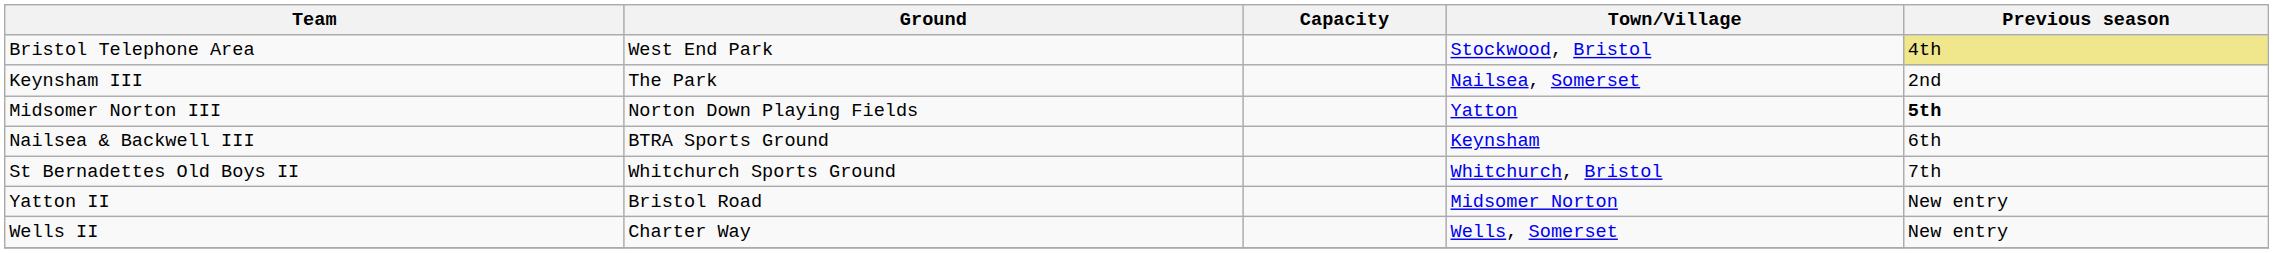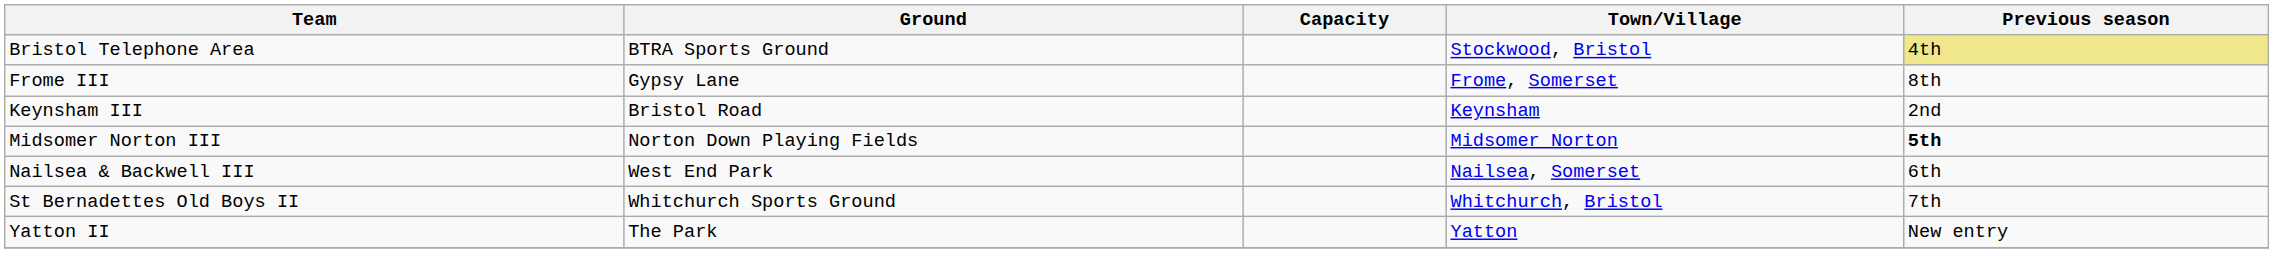 <table class="wikitable sortable" width=100%>
 <tr>
 <th>Team</th>
 <th>Ground</th>
 <th>Capacity</th>
 <th>Town/Village</th>
 <th>Previous season</th>
 </tr>
 <tr>
 <td>Bristol Telephone Area</td>
-<td>West End Park</td>
+<td>BTRA Sports Ground</td>
 <td></td>
 <td><a href='#'>Stockwood</a>, <a href='#'>Bristol</a></td>
 <td style="background: khaki;">4th</td>
 </tr>
 <tr>
+<td>Frome III</td>
+<td>Gypsy Lane</td>
+<td></td>
+<td><a href='#'>Frome</a>, <a href='#'>Somerset</a></td>
+<td>8th</td>
+</tr>
+<tr>
 <td>Keynsham III</td>
-<td>The Park</td>
+<td>Bristol Road</td>
 <td></td>
-<td><a href='#'>Nailsea</a>, <a href='#'>Somerset</a></td>
+<td><a href='#'>Keynsham</a></td>
 <td>2nd</td>
 </tr>
 <tr>
 <td>Midsomer Norton III</td>
 <td>Norton Down Playing Fields</td>
 <td></td>
-<td><a href='#'>Yatton</a></td>
+<td><a href='#'>Midsomer Norton</a></td>
 <td><strong>5th</strong></td>
 </tr>
 <tr>
 <td>Nailsea & Backwell III</td>
-<td>BTRA Sports Ground</td>
+<td>West End Park</td>
 <td></td>
-<td><a href='#'>Keynsham</a></td>
+<td><a href='#'>Nailsea</a>, <a href='#'>Somerset</a></td>
 <td>6th</td>
 </tr>
 <tr>
 <td>St Bernadettes Old Boys II</td>
 <td>Whitchurch Sports Ground</td>
 <td></td>
 <td><a href='#'>Whitchurch</a>, <a href='#'>Bristol</a></td>
 <td>7th</td>
 </tr>
 <tr>
 <td>Yatton II</td>
-<td>Bristol Road</td>
+<td>The Park</td>
 <td></td>
-<td><a href='#'>Midsomer Norton</a></td>
-<td>New entry</td>
-</tr>
-<tr>
-<td>Wells II</td>
-<td>Charter Way</td>
-<td></td>
-<td><a href='#'>Wells</a>, <a href='#'>Somerset</a></td>
+<td><a href='#'>Yatton</a></td>
 <td>New entry</td>
 </tr>
 <tr>
 </tr>
 </table>
